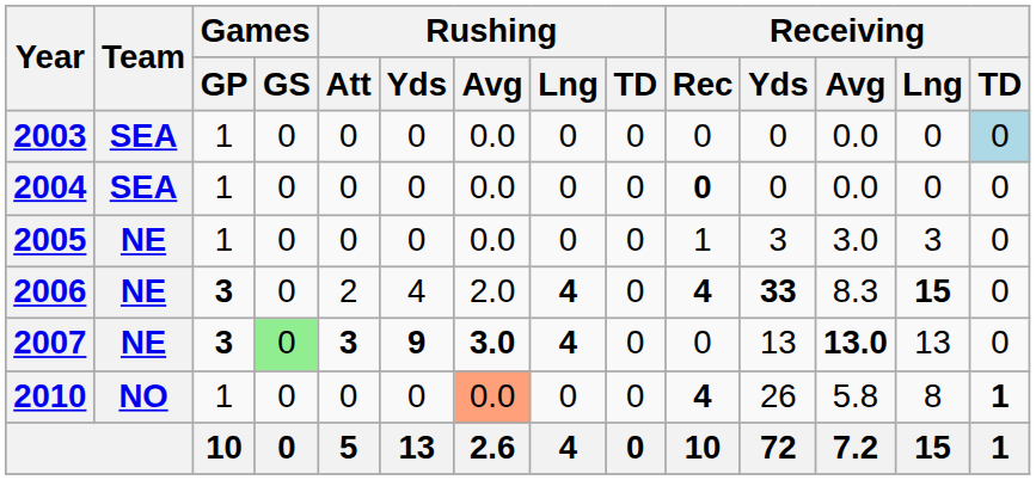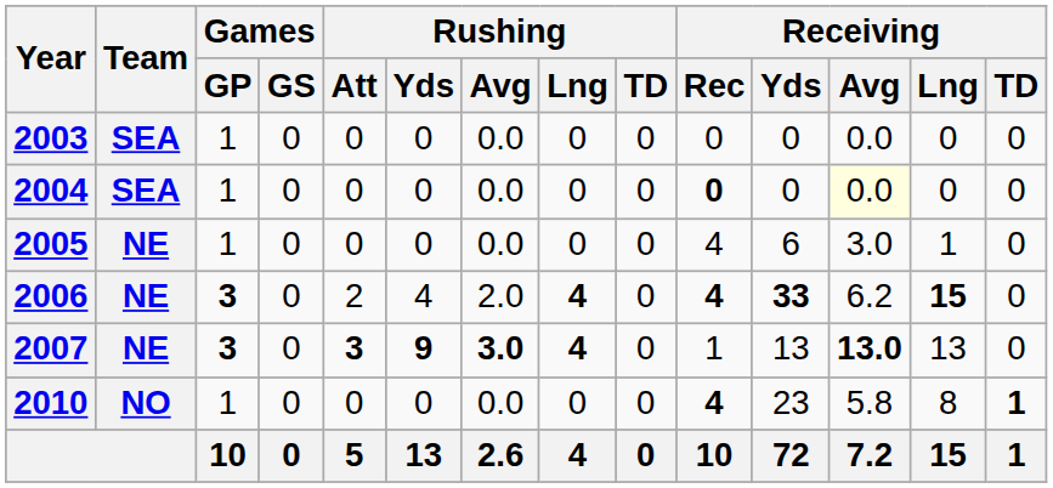 <table class="wikitable" style="text-align:center;">
 <tr>
 <th rowspan="2">Year</th>
 <th rowspan="2">Team</th>
 <th colspan="2">Games</th>
 <th colspan="5">Rushing</th>
 <th colspan="5">Receiving</th>
 </tr>
 <tr>
 <th>GP</th>
 <th>GS</th>
 <th>Att</th>
 <th>Yds</th>
 <th>Avg</th>
 <th>Lng</th>
 <th>TD</th>
 <th>Rec</th>
 <th>Yds</th>
 <th>Avg</th>
 <th>Lng</th>
 <th>TD</th>
 </tr>
 <tr>
 <th><a href='#'>2003</a></th>
 <th><a href='#'>SEA</a></th>
 <td>1</td>
 <td>0</td>
 <td>0</td>
 <td>0</td>
 <td>0.0</td>
 <td>0</td>
 <td>0</td>
 <td>0</td>
 <td>0</td>
 <td>0.0</td>
 <td>0</td>
-<td style="background: lightblue;">0</td>
+<td>0</td>
 </tr>
 <tr>
 <th><a href='#'>2004</a></th>
 <th><a href='#'>SEA</a></th>
 <td>1</td>
 <td>0</td>
 <td>0</td>
 <td>0</td>
 <td>0.0</td>
 <td>0</td>
 <td>0</td>
 <td><strong>0</strong></td>
 <td>0</td>
-<td>0.0</td>
+<td style="background: lightyellow;">0.0</td>
 <td>0</td>
 <td>0</td>
 </tr>
 <tr>
 <th><a href='#'>2005</a></th>
 <th><a href='#'>NE</a></th>
 <td>1</td>
 <td>0</td>
 <td>0</td>
 <td>0</td>
 <td>0.0</td>
 <td>0</td>
 <td>0</td>
+<td>4</td>
+<td>6</td>
+<td>3.0</td>
 <td>1</td>
-<td>3</td>
-<td>3.0</td>
-<td>3</td>
 <td>0</td>
 </tr>
 <tr>
 <th><a href='#'>2006</a></th>
 <th><a href='#'>NE</a></th>
 <td><strong>3</strong></td>
 <td>0</td>
 <td>2</td>
 <td>4</td>
 <td>2.0</td>
 <td><strong>4</strong></td>
 <td>0</td>
 <td><strong>4</strong></td>
 <td><strong>33</strong></td>
-<td>8.3</td>
+<td>6.2</td>
 <td><strong>15</strong></td>
 <td>0</td>
 </tr>
 <tr>
 <th><a href='#'>2007</a></th>
 <th><a href='#'>NE</a></th>
 <td><strong>3</strong></td>
-<td style="background: lightgreen;">0</td>
+<td>0</td>
 <td><strong>3</strong></td>
 <td><strong>9</strong></td>
 <td><strong>3.0</strong></td>
 <td><strong>4</strong></td>
 <td>0</td>
-<td>0</td>
+<td>1</td>
 <td>13</td>
 <td><strong>13.0</strong></td>
 <td>13</td>
 <td>0</td>
 </tr>
 <tr>
 <th><a href='#'>2010</a></th>
 <th><a href='#'>NO</a></th>
 <td>1</td>
 <td>0</td>
 <td>0</td>
 <td>0</td>
-<td style="background: lightsalmon;">0.0</td>
+<td>0.0</td>
 <td>0</td>
 <td>0</td>
 <td><strong>4</strong></td>
-<td>26</td>
+<td>23</td>
 <td>5.8</td>
 <td>8</td>
 <td><strong>1</strong></td>
 </tr>
 <tr>
 <th colspan="2"></th>
 <th>10</th>
 <th>0</th>
 <th>5</th>
 <th>13</th>
 <th>2.6</th>
 <th>4</th>
 <th>0</th>
 <th>10</th>
 <th>72</th>
 <th>7.2</th>
 <th>15</th>
 <th>1</th>
 </tr>
 </table>
